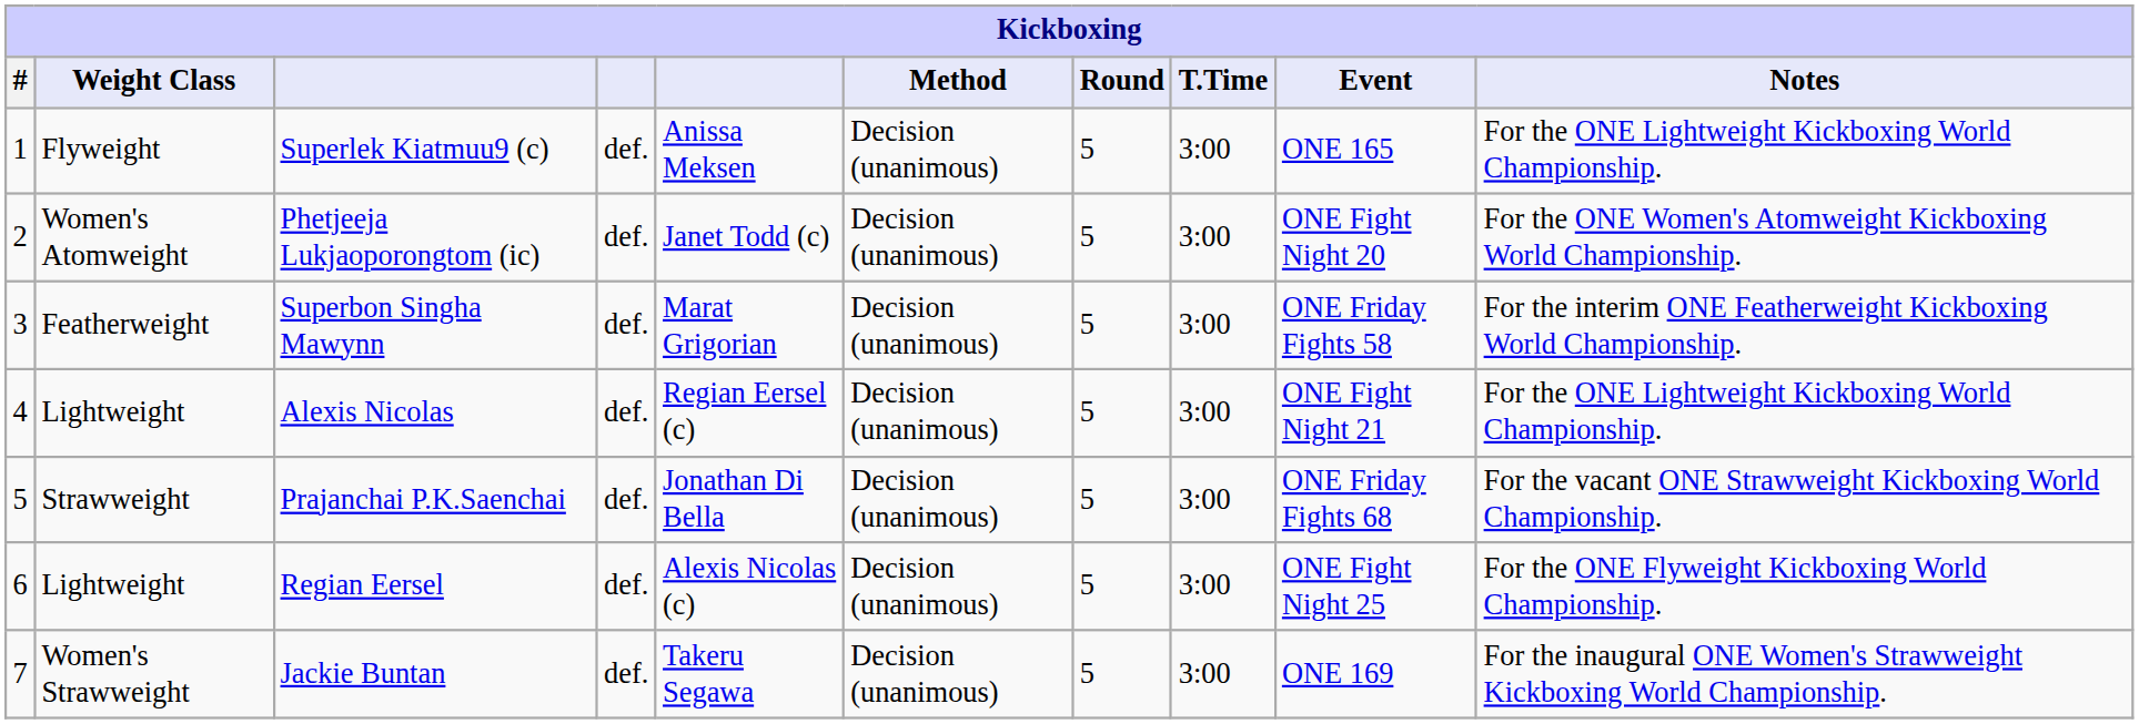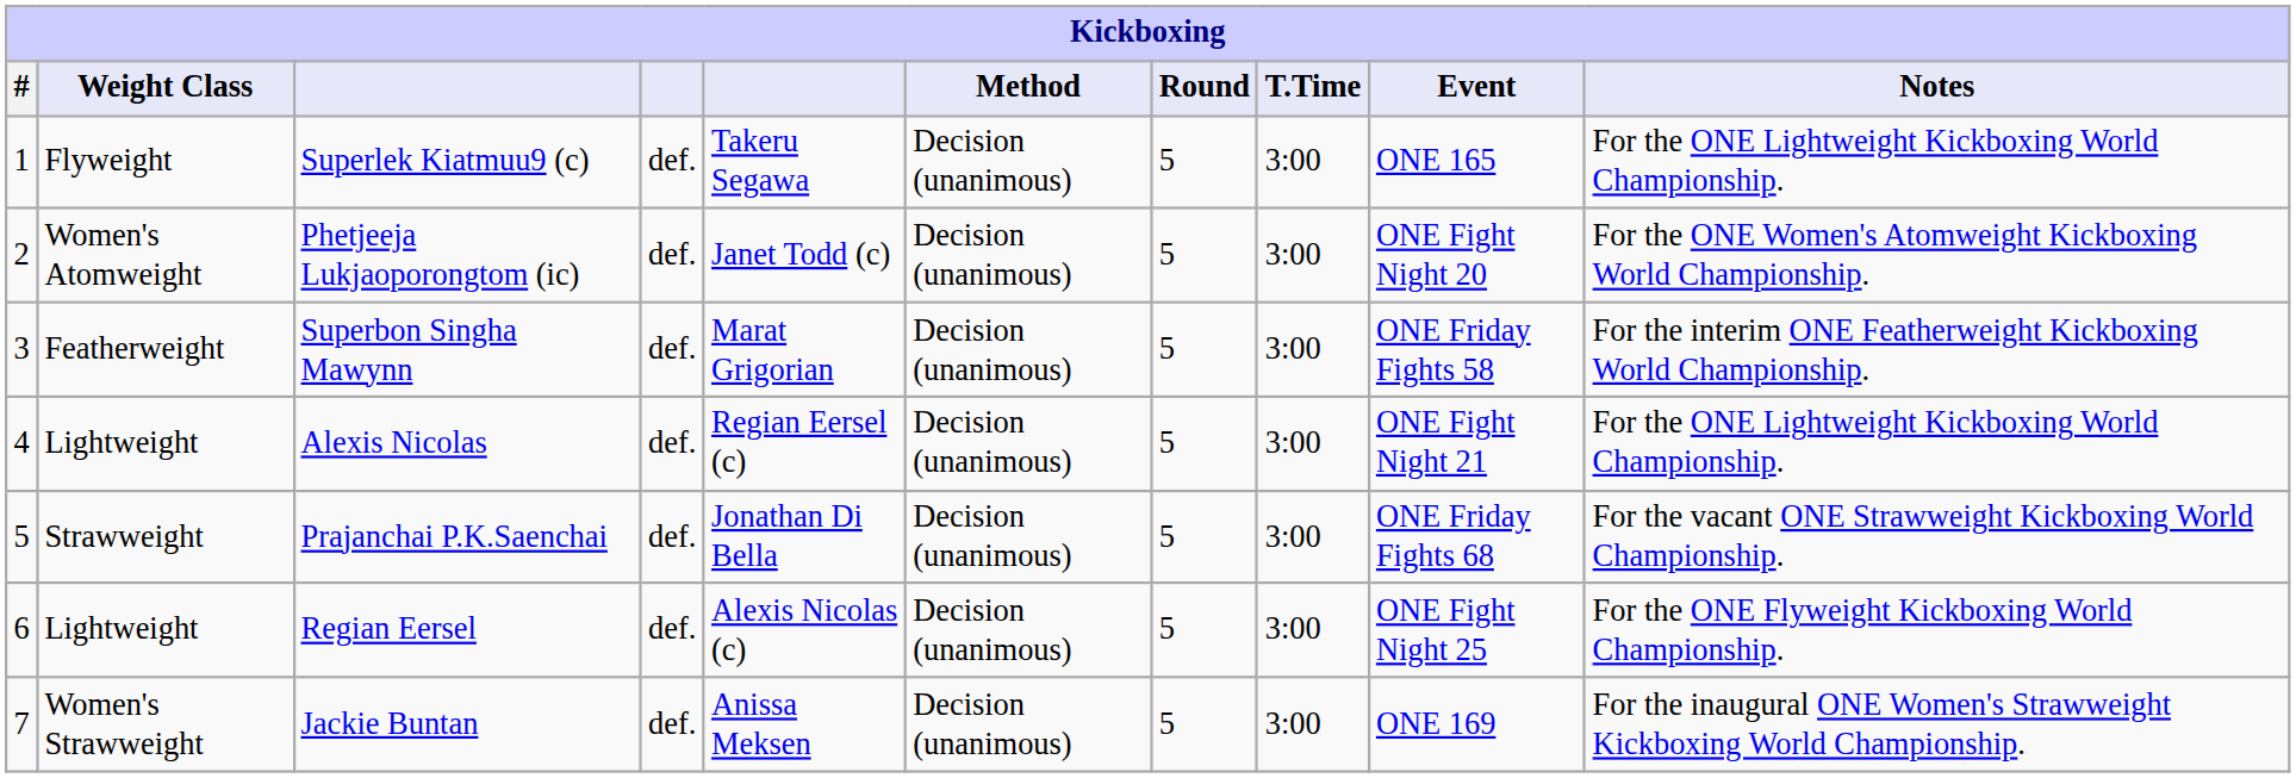 <table class="wikitable" style="font-size: 75%;">
 <tr>
 <th colspan="10" style="background-color: #ccf; color: #000080; text-align: center;"><strong>Kickboxing</strong></th>
 </tr>
 <tr>
 <th scope="col">#</th>
 <th colspan="1" style="background-color: #E6E8FA; color: #000000; text-align: center;">Weight Class</th>
 <th colspan="1" style="background-color: #E6E8FA; color: #000000; text-align: center;"></th>
 <th colspan="1" style="background-color: #E6E8FA; color: #000000; text-align: center;"></th>
 <th colspan="1" style="background-color: #E6E8FA; color: #000000; text-align: center;"></th>
 <th colspan="1" style="background-color: #E6E8FA; color: #000000; text-align: center;">Method</th>
 <th colspan="1" style="background-color: #E6E8FA; color: #000000; text-align: center;">Round</th>
 <th colspan="1" style="background-color: #E6E8FA; color: #000000; text-align: center;">T.Time</th>
 <th colspan="1" style="background-color: #E6E8FA; color: #000000; text-align: center;">Event</th>
 <th colspan="1" style="background-color: #E6E8FA; color: #000000; text-align: center;">Notes</th>
 </tr>
 <tr>
 <td>1</td>
 <td>Flyweight</td>
 <td><a href='#'>Superlek Kiatmuu9</a> (c)</td>
 <td>def.</td>
-<td><a href='#'>Anissa Meksen</a></td>
+<td><a href='#'>Takeru Segawa</a></td>
 <td>Decision (unanimous)</td>
 <td>5</td>
 <td>3:00</td>
 <td><a href='#'>ONE 165</a></td>
 <td>For the <a href='#'>ONE Lightweight Kickboxing World Championship</a>.</td>
 </tr>
 <tr>
 <td>2</td>
 <td>Women's Atomweight</td>
 <td><a href='#'>Phetjeeja Lukjaoporongtom</a> (ic)</td>
 <td>def.</td>
 <td><a href='#'>Janet Todd</a> (c)</td>
 <td>Decision (unanimous)</td>
 <td>5</td>
 <td>3:00</td>
 <td><a href='#'>ONE Fight Night 20</a></td>
 <td>For the <a href='#'>ONE Women's Atomweight Kickboxing World Championship</a>.</td>
 </tr>
 <tr>
 <td>3</td>
 <td>Featherweight</td>
 <td><a href='#'>Superbon Singha Mawynn</a></td>
 <td>def.</td>
 <td><a href='#'>Marat Grigorian</a></td>
 <td>Decision (unanimous)</td>
 <td>5</td>
 <td>3:00</td>
 <td><a href='#'>ONE Friday Fights 58</a></td>
 <td>For the interim <a href='#'>ONE Featherweight Kickboxing World Championship</a>.</td>
 </tr>
 <tr>
 <td>4</td>
 <td>Lightweight</td>
 <td><a href='#'>Alexis Nicolas</a></td>
 <td>def.</td>
 <td><a href='#'>Regian Eersel</a> (c)</td>
 <td>Decision (unanimous)</td>
 <td>5</td>
 <td>3:00</td>
 <td><a href='#'>ONE Fight Night 21</a></td>
 <td>For the <a href='#'>ONE Lightweight Kickboxing World Championship</a>.</td>
 </tr>
 <tr>
 <td>5</td>
 <td>Strawweight</td>
 <td><a href='#'>Prajanchai P.K.Saenchai</a></td>
 <td>def.</td>
 <td><a href='#'>Jonathan Di Bella</a></td>
 <td>Decision (unanimous)</td>
 <td>5</td>
 <td>3:00</td>
 <td><a href='#'>ONE Friday Fights 68</a></td>
 <td>For the vacant <a href='#'>ONE Strawweight Kickboxing World Championship</a>.</td>
 </tr>
 <tr>
 <td>6</td>
 <td>Lightweight</td>
 <td><a href='#'>Regian Eersel</a></td>
 <td>def.</td>
 <td><a href='#'>Alexis Nicolas</a> (c)</td>
 <td>Decision (unanimous)</td>
 <td>5</td>
 <td>3:00</td>
 <td><a href='#'>ONE Fight Night 25</a></td>
 <td>For the <a href='#'>ONE Flyweight Kickboxing World Championship</a>.</td>
 </tr>
 <tr>
 <td>7</td>
 <td>Women's Strawweight</td>
 <td><a href='#'>Jackie Buntan</a></td>
 <td>def.</td>
-<td><a href='#'>Takeru Segawa</a></td>
+<td><a href='#'>Anissa Meksen</a></td>
 <td>Decision (unanimous)</td>
 <td>5</td>
 <td>3:00</td>
 <td><a href='#'>ONE 169</a></td>
 <td>For the inaugural <a href='#'>ONE Women's Strawweight Kickboxing World Championship</a>.</td>
 </tr>
 </table>
